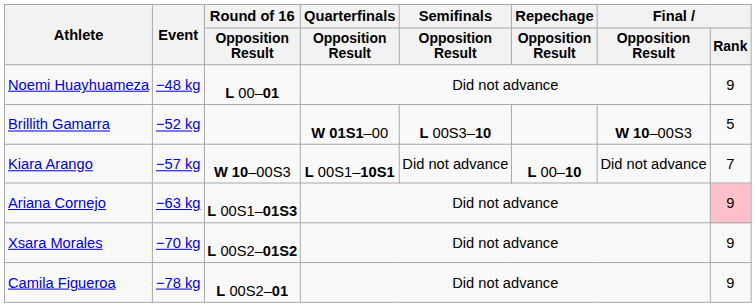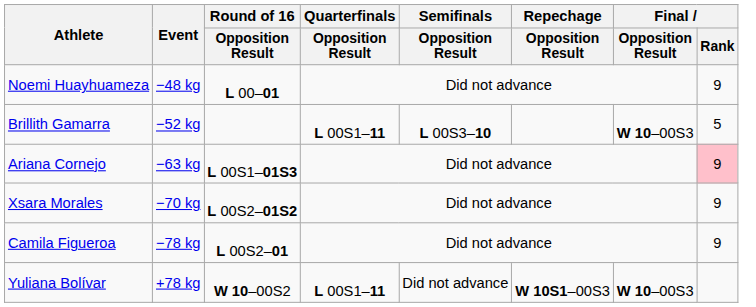 <table class="wikitable" style="font-size:90%">
 <tr>
 <th rowspan=2>Athlete</th>
 <th rowspan=2>Event</th>
 <th>Round of 16</th>
 <th>Quarterfinals</th>
 <th>Semifinals</th>
 <th>Repechage</th>
 <th colspan=2>Final / </th>
 </tr>
 <tr style="font-size:95%">
 <th>Opposition<br>Result</th>
 <th>Opposition<br>Result</th>
 <th>Opposition<br>Result</th>
 <th>Opposition<br>Result</th>
 <th>Opposition<br>Result</th>
 <th>Rank</th>
 </tr>
 <tr align=center>
 <td align=left><a href='#'>Noemi Huayhuameza</a></td>
 <td align=left><a href='#'>−48 kg</a></td>
 <td><br><strong>L</strong> 00–<strong>01</strong></td>
 <td colspan=4>Did not advance</td>
 <td>9</td>
 </tr>
 <tr align=center>
 <td align=left><a href='#'>Brillith Gamarra</a></td>
 <td align=left><a href='#'>−52 kg</a></td>
 <td></td>
-<td><br><strong>W</strong> <strong>01S1</strong>–00</td>
+<td><br><strong>L</strong> 00S1–<strong>11</strong></td>
 <td><br><strong>L</strong> 00S3–<strong>10</strong></td>
 <td></td>
 <td><br><strong>W</strong> <strong>10</strong>–00S3</td>
 <td>5</td>
-</tr>
-<tr align=center>
-<td align=left><a href='#'>Kiara Arango</a></td>
-<td align=left><a href='#'>−57 kg</a></td>
-<td><br><strong>W</strong> <strong>10</strong>–00S3</td>
-<td><br><strong>L</strong> 00S1–<strong>10S1</strong></td>
-<td>Did not advance</td>
-<td><br><strong>L</strong> 00–<strong>10</strong></td>
-<td>Did not advance</td>
-<td>7</td>
 </tr>
 <tr align=center>
 <td align=left><a href='#'>Ariana Cornejo</a></td>
 <td align=left><a href='#'>−63 kg</a></td>
 <td><br><strong>L</strong> 00S1–<strong>01S3</strong></td>
 <td colspan=4>Did not advance</td>
 <td style="background: pink;">9</td>
 </tr>
 <tr align=center>
 <td align=left><a href='#'>Xsara Morales</a></td>
 <td align=left><a href='#'>−70 kg</a></td>
 <td><br><strong>L</strong> 00S2–<strong>01S2</strong></td>
 <td colspan=4>Did not advance</td>
 <td>9</td>
 </tr>
 <tr align=center>
 <td align=left><a href='#'>Camila Figueroa</a></td>
 <td align=left><a href='#'>−78 kg</a></td>
 <td><br><strong>L</strong> 00S2–<strong>01</strong></td>
 <td colspan=4>Did not advance</td>
 <td>9</td>
 </tr>
+<tr align=center>
+<td align=left><a href='#'>Yuliana Bolívar</a></td>
+<td align=left><a href='#'>+78 kg</a></td>
+<td><br><strong>W</strong> <strong>10</strong>–00S2</td>
+<td><br><strong>L</strong> 00S1–<strong>11</strong></td>
+<td>Did not advance</td>
+<td><br><strong>W</strong> <strong>10S1</strong>–00S3</td>
+<td><br><strong>W</strong> <strong>10</strong>–00S3</td>
+<td></td>
+</tr>
 </table>
